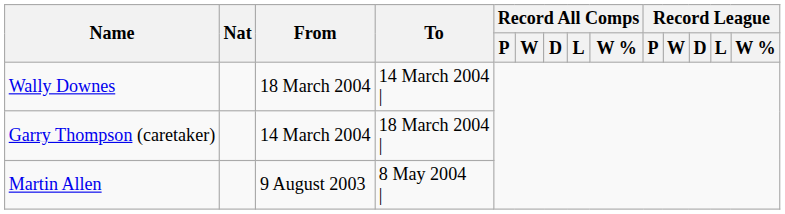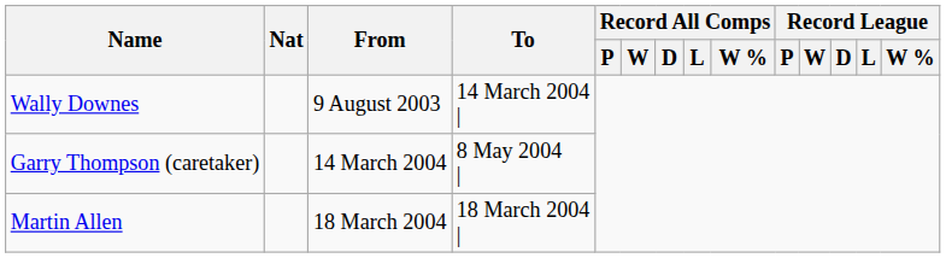 <table class="wikitable" style="text-align: center">
 <tr>
 <th rowspan="2">Name</th>
 <th rowspan="2">Nat</th>
 <th rowspan="2">From</th>
 <th rowspan="2">To</th>
 <th colspan="5">Record All Comps</th>
 <th colspan="5">Record League</th>
 </tr>
 <tr>
 <th>P</th>
 <th>W</th>
 <th>D</th>
 <th>L</th>
 <th>W %</th>
 <th>P</th>
 <th>W</th>
 <th>D</th>
 <th>L</th>
 <th>W %</th>
 </tr>
 <tr>
 <td align=left><a href='#'>Wally Downes</a></td>
 <td></td>
-<td align=left>18 March 2004</td>
+<td align=left>9 August 2003</td>
 <td align=left>14 March 2004<br>|</td>
 </tr>
 <tr>
 <td align=left><a href='#'>Garry Thompson</a> (caretaker)</td>
 <td></td>
 <td align=left>14 March 2004</td>
-<td align=left>18 March 2004<br>|</td>
+<td align=left>8 May 2004<br>|</td>
 </tr>
 <tr>
 <td align=left><a href='#'>Martin Allen</a></td>
 <td></td>
-<td align=left>9 August 2003</td>
-<td align=left>8 May 2004<br>|</td>
+<td align=left>18 March 2004</td>
+<td align=left>18 March 2004<br>|</td>
 </tr>
 </table>
